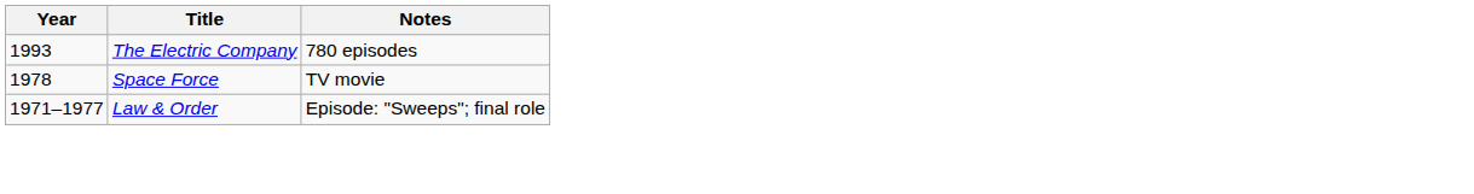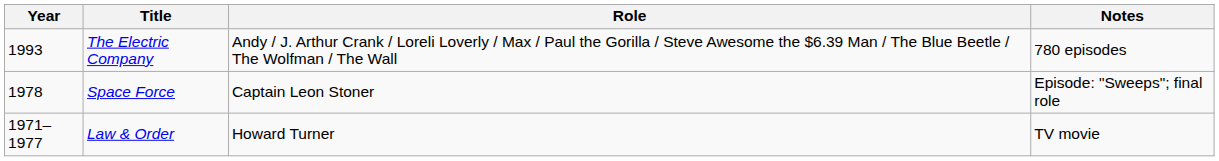 <table class="wikitable sortable">
 <tr>
 <th>Year</th>
 <th>Title</th>
+<th>Role</th>
 <th>Notes</th>
 </tr>
 <tr>
 <td>1993</td>
 <td><em><a href='#'>The Electric Company</a></em></td>
+<td>Andy / J. Arthur Crank / Loreli Loverly / Max / Paul the Gorilla / Steve Awesome the $6.39 Man / The Blue Beetle / The Wolfman / The Wall</td>
 <td>780 episodes</td>
 </tr>
 <tr>
 <td>1978</td>
 <td><em><a href='#'>Space Force</a></em></td>
-<td>TV movie</td>
+<td>Captain Leon Stoner</td>
+<td>Episode: "Sweeps"; final role</td>
 </tr>
 <tr>
 <td>1971–1977</td>
 <td><em><a href='#'>Law & Order</a></em></td>
-<td>Episode: "Sweeps"; final role</td>
+<td>Howard Turner</td>
+<td>TV movie</td>
 </tr>
 </table>
